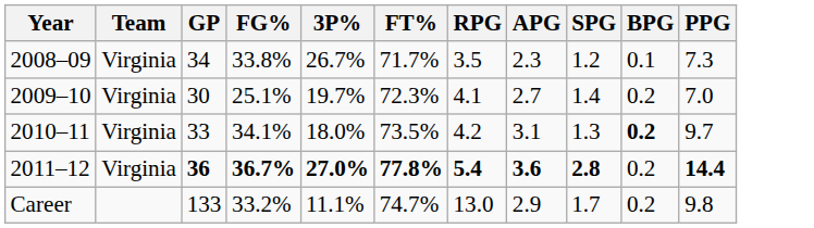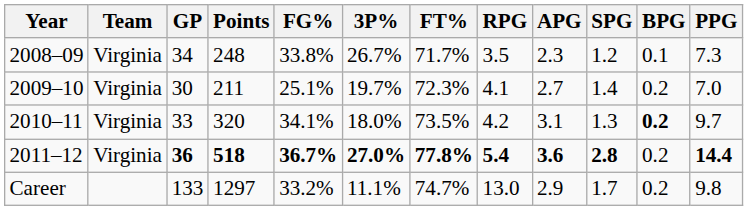 <table class="wikitable">
 <tr>
 <th>Year</th>
 <th>Team</th>
 <th>GP</th>
+<th>Points</th>
 <th>FG%</th>
 <th>3P%</th>
 <th>FT%</th>
 <th>RPG</th>
 <th>APG</th>
 <th>SPG</th>
 <th>BPG</th>
 <th>PPG</th>
 </tr>
 <tr>
 <td>2008–09</td>
 <td>Virginia</td>
 <td>34</td>
+<td>248</td>
 <td>33.8%</td>
 <td>26.7%</td>
 <td>71.7%</td>
 <td>3.5</td>
 <td>2.3</td>
 <td>1.2</td>
 <td>0.1</td>
 <td>7.3</td>
 </tr>
 <tr>
 <td>2009–10</td>
 <td>Virginia</td>
 <td>30</td>
+<td>211</td>
 <td>25.1%</td>
 <td>19.7%</td>
 <td>72.3%</td>
 <td>4.1</td>
 <td>2.7</td>
 <td>1.4</td>
 <td>0.2</td>
 <td>7.0</td>
 </tr>
 <tr>
 <td>2010–11</td>
 <td>Virginia</td>
 <td>33</td>
+<td>320</td>
 <td>34.1%</td>
 <td>18.0%</td>
 <td>73.5%</td>
 <td>4.2</td>
 <td>3.1</td>
 <td>1.3</td>
 <td><strong>0.2</strong></td>
 <td>9.7</td>
 </tr>
 <tr>
 <td>2011–12</td>
 <td>Virginia</td>
 <td><strong>36</strong></td>
+<td><strong>518</strong></td>
 <td><strong>36.7%</strong></td>
 <td><strong>27.0%</strong></td>
 <td><strong>77.8%</strong></td>
 <td><strong>5.4</strong></td>
 <td><strong>3.6</strong></td>
 <td><strong>2.8</strong></td>
 <td>0.2</td>
 <td><strong>14.4</strong></td>
 </tr>
 <tr>
 <td>Career</td>
 <td></td>
 <td>133</td>
+<td>1297</td>
 <td>33.2%</td>
 <td>11.1%</td>
 <td>74.7%</td>
 <td>13.0</td>
 <td>2.9</td>
 <td>1.7</td>
 <td>0.2</td>
 <td>9.8</td>
 </tr>
 </table>
